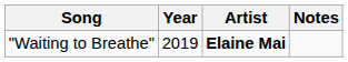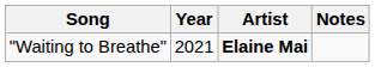 <table class="wikitable sortable">
 <tr>
 <th>Song</th>
 <th>Year</th>
 <th>Artist</th>
 <th class="unsortable">Notes</th>
 </tr>
 <tr>
 <td>"Waiting to Breathe"</td>
-<td>2019</td>
+<td>2021</td>
 <td><strong>Elaine Mai</strong></td>
 <td></td>
 </tr>
 </table>
